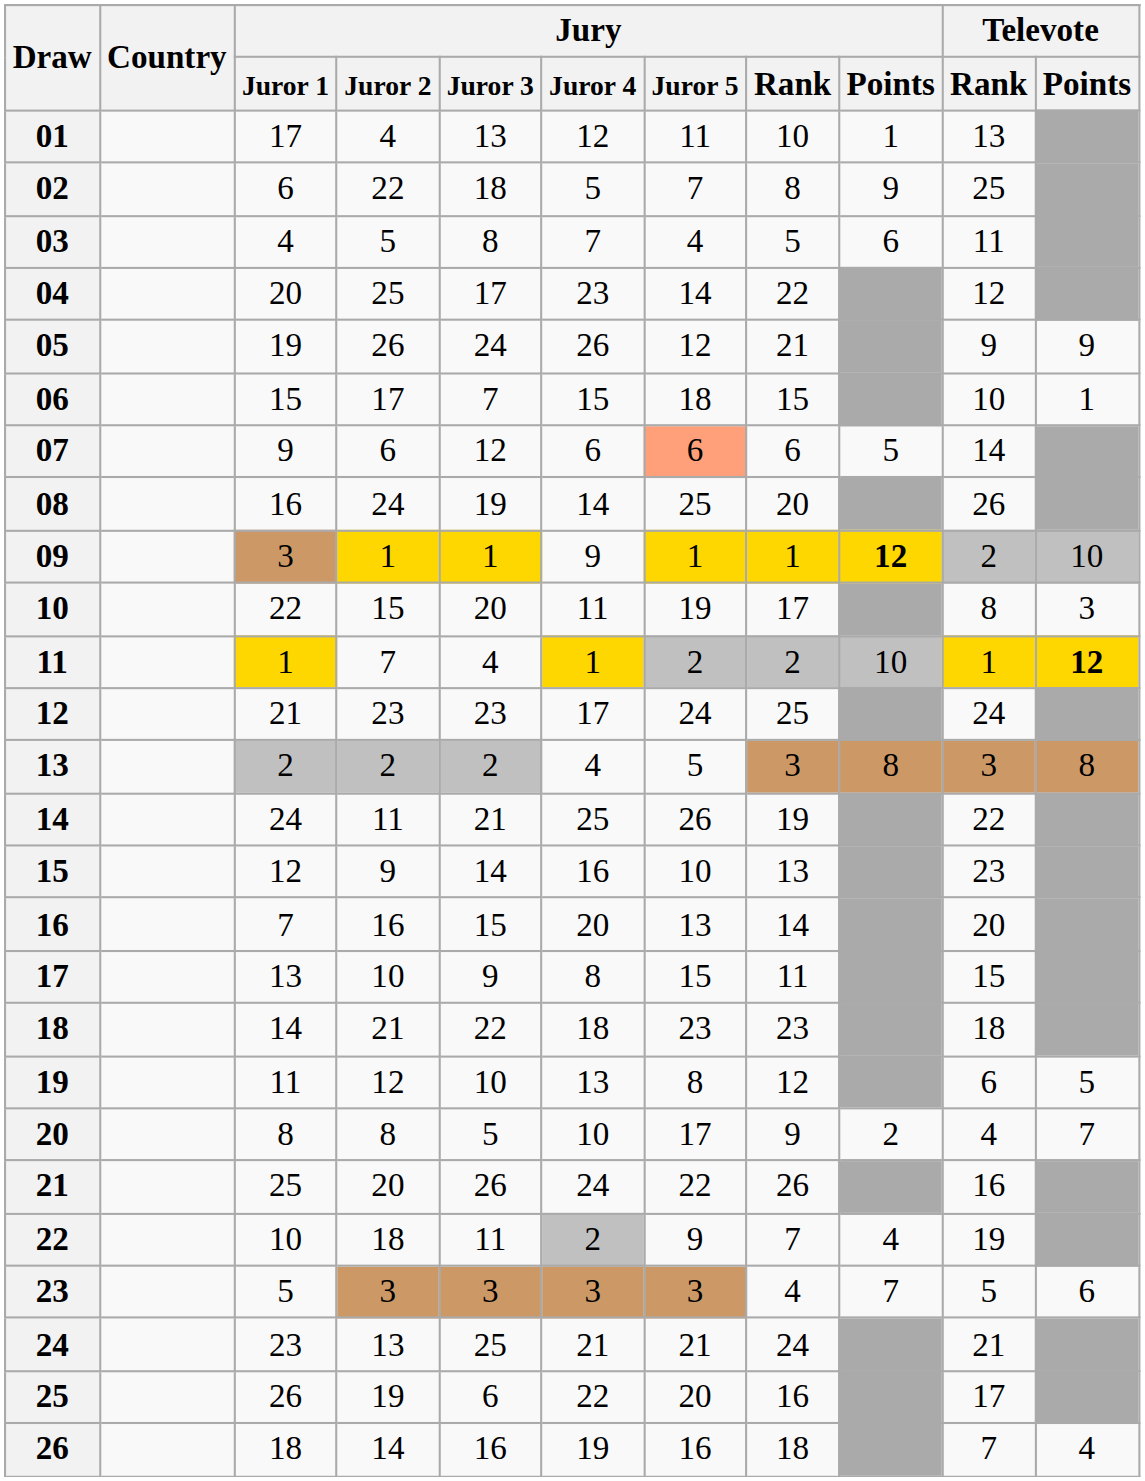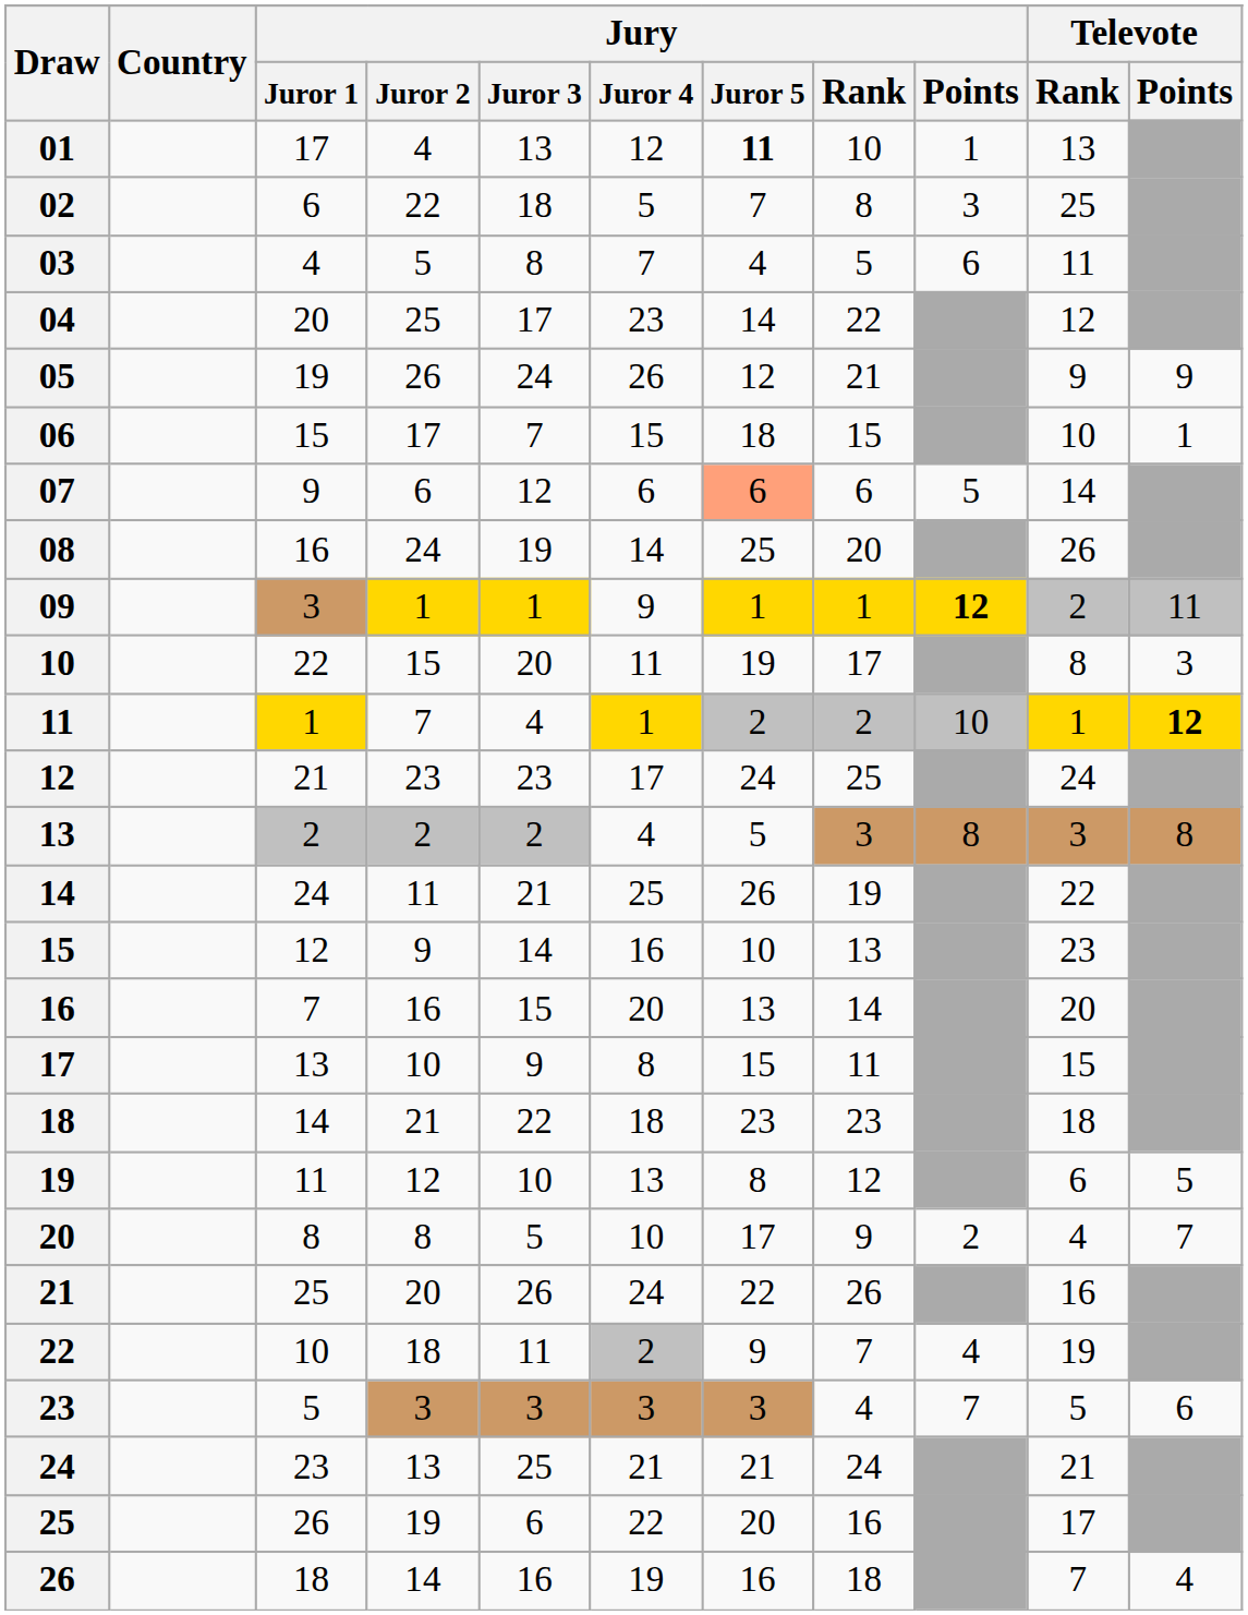 <table class="sortable wikitable collapsible plainrowheaders" style="text-align:center;">
 <tr>
 </tr>
 <tr>
 <th scope="col" rowspan="2">Draw</th>
 <th scope="col" rowspan="2">Country</th>
 <th scope="col" colspan="7">Jury</th>
 <th scope="col" colspan="2">Televote</th>
 </tr>
 <tr>
 <th scope="col"><small>Juror 1</small></th>
 <th scope="col"><small>Juror 2</small></th>
 <th scope="col"><small>Juror 3</small></th>
 <th scope="col"><small>Juror 4</small></th>
 <th scope="col"><small>Juror 5</small></th>
 <th scope="col">Rank</th>
 <th scope="col">Points</th>
 <th scope="col">Rank</th>
 <th scope="col">Points</th>
 </tr>
 <tr>
 <th scope="row" style="text-align:center;">01</th>
 <td style="text-align:left;"></td>
 <td>17</td>
 <td>4</td>
 <td>13</td>
 <td>12</td>
-<td>11</td>
+<td><strong>11</strong></td>
 <td>10</td>
 <td>1</td>
 <td>13</td>
 <td style="background:#AAAAAA;"></td>
 </tr>
 <tr>
 <th scope="row" style="text-align:center;">02</th>
 <td style="text-align:left;"></td>
 <td>6</td>
 <td>22</td>
 <td>18</td>
 <td>5</td>
 <td>7</td>
 <td>8</td>
-<td>9</td>
+<td>3</td>
 <td>25</td>
 <td style="background:#AAAAAA;"></td>
 </tr>
 <tr>
 <th scope="row" style="text-align:center;">03</th>
 <td style="text-align:left;"></td>
 <td>4</td>
 <td>5</td>
 <td>8</td>
 <td>7</td>
 <td>4</td>
 <td>5</td>
 <td>6</td>
 <td>11</td>
 <td style="background:#AAAAAA;"></td>
 </tr>
 <tr>
 <th scope="row" style="text-align:center;">04</th>
 <td style="text-align:left;"></td>
 <td>20</td>
 <td>25</td>
 <td>17</td>
 <td>23</td>
 <td>14</td>
 <td>22</td>
 <td style="background:#AAAAAA;"></td>
 <td>12</td>
 <td style="background:#AAAAAA;"></td>
 </tr>
 <tr>
 <th scope="row" style="text-align:center;">05</th>
 <td style="text-align:left;"></td>
 <td>19</td>
 <td>26</td>
 <td>24</td>
 <td>26</td>
 <td>12</td>
 <td>21</td>
 <td style="background:#AAAAAA;"></td>
 <td>9</td>
 <td>9</td>
 </tr>
 <tr>
 <th scope="row" style="text-align:center;">06</th>
 <td style="text-align:left;"></td>
 <td>15</td>
 <td>17</td>
 <td>7</td>
 <td>15</td>
 <td>18</td>
 <td>15</td>
 <td style="background:#AAAAAA;"></td>
 <td>10</td>
 <td>1</td>
 </tr>
 <tr>
 <th scope="row" style="text-align:center;">07</th>
 <td style="text-align:left;"></td>
 <td>9</td>
 <td>6</td>
 <td>12</td>
 <td>6</td>
 <td style="background: lightsalmon;">6</td>
 <td>6</td>
 <td>5</td>
 <td>14</td>
 <td style="background:#AAAAAA;"></td>
 </tr>
 <tr>
 <th scope="row" style="text-align:center;">08</th>
 <td style="text-align:left;"></td>
 <td>16</td>
 <td>24</td>
 <td>19</td>
 <td>14</td>
 <td>25</td>
 <td>20</td>
 <td style="background:#AAAAAA;"></td>
 <td>26</td>
 <td style="background:#AAAAAA;"></td>
 </tr>
 <tr>
 <th scope="row" style="text-align:center;">09</th>
 <td style="text-align:left;"></td>
 <td style="background:#CC9966;">3</td>
 <td style="background:gold;">1</td>
 <td style="background:gold;">1</td>
 <td>9</td>
 <td style="background:gold;">1</td>
 <td style="background:gold;">1</td>
 <td style="background:gold;"><strong>12</strong></td>
 <td style="background:silver;">2</td>
-<td style="background:silver;">10</td>
+<td style="background:silver;">11</td>
 </tr>
 <tr>
 <th scope="row" style="text-align:center;">10</th>
 <td style="text-align:left;"></td>
 <td>22</td>
 <td>15</td>
 <td>20</td>
 <td>11</td>
 <td>19</td>
 <td>17</td>
 <td style="background:#AAAAAA;"></td>
 <td>8</td>
 <td>3</td>
 </tr>
 <tr>
 <th scope="row" style="text-align:center;">11</th>
 <td style="text-align:left;"></td>
 <td style="background:gold;">1</td>
 <td>7</td>
 <td>4</td>
 <td style="background:gold;">1</td>
 <td style="background:silver;">2</td>
 <td style="background:silver;">2</td>
 <td style="background:silver;">10</td>
 <td style="background:gold;">1</td>
 <td style="background:gold;"><strong>12</strong></td>
 </tr>
 <tr>
 <th scope="row" style="text-align:center;">12</th>
 <td style="text-align:left;"></td>
 <td>21</td>
 <td>23</td>
 <td>23</td>
 <td>17</td>
 <td>24</td>
 <td>25</td>
 <td style="background:#AAAAAA;"></td>
 <td>24</td>
 <td style="background:#AAAAAA;"></td>
 </tr>
 <tr>
 <th scope="row" style="text-align:center;">13</th>
 <td style="text-align:left;"></td>
 <td style="background:silver;">2</td>
 <td style="background:silver;">2</td>
 <td style="background:silver;">2</td>
 <td>4</td>
 <td>5</td>
 <td style="background:#CC9966;">3</td>
 <td style="background:#CC9966;">8</td>
 <td style="background:#CC9966;">3</td>
 <td style="background:#CC9966;">8</td>
 </tr>
 <tr>
 <th scope="row" style="text-align:center;">14</th>
 <td style="text-align:left;"></td>
 <td>24</td>
 <td>11</td>
 <td>21</td>
 <td>25</td>
 <td>26</td>
 <td>19</td>
 <td style="background:#AAAAAA;"></td>
 <td>22</td>
 <td style="background:#AAAAAA;"></td>
 </tr>
 <tr>
 <th scope="row" style="text-align:center;">15</th>
 <td style="text-align:left;"></td>
 <td>12</td>
 <td>9</td>
 <td>14</td>
 <td>16</td>
 <td>10</td>
 <td>13</td>
 <td style="background:#AAAAAA;"></td>
 <td>23</td>
 <td style="background:#AAAAAA;"></td>
 </tr>
 <tr>
 <th scope="row" style="text-align:center;">16</th>
 <td style="text-align:left;"></td>
 <td>7</td>
 <td>16</td>
 <td>15</td>
 <td>20</td>
 <td>13</td>
 <td>14</td>
 <td style="background:#AAAAAA;"></td>
 <td>20</td>
 <td style="background:#AAAAAA;"></td>
 </tr>
 <tr>
 <th scope="row" style="text-align:center;">17</th>
 <td style="text-align:left;"></td>
 <td>13</td>
 <td>10</td>
 <td>9</td>
 <td>8</td>
 <td>15</td>
 <td>11</td>
 <td style="background:#AAAAAA;"></td>
 <td>15</td>
 <td style="background:#AAAAAA;"></td>
 </tr>
 <tr>
 <th scope="row" style="text-align:center;">18</th>
 <td style="text-align:left;"></td>
 <td>14</td>
 <td>21</td>
 <td>22</td>
 <td>18</td>
 <td>23</td>
 <td>23</td>
 <td style="background:#AAAAAA;"></td>
 <td>18</td>
 <td style="background:#AAAAAA;"></td>
 </tr>
 <tr>
 <th scope="row" style="text-align:center;">19</th>
 <td style="text-align:left;"></td>
 <td>11</td>
 <td>12</td>
 <td>10</td>
 <td>13</td>
 <td>8</td>
 <td>12</td>
 <td style="background:#AAAAAA;"></td>
 <td>6</td>
 <td>5</td>
 </tr>
 <tr>
 <th scope="row" style="text-align:center;">20</th>
 <td style="text-align:left;"></td>
 <td>8</td>
 <td>8</td>
 <td>5</td>
 <td>10</td>
 <td>17</td>
 <td>9</td>
 <td>2</td>
 <td>4</td>
 <td>7</td>
 </tr>
 <tr>
 <th scope="row" style="text-align:center;">21</th>
 <td style="text-align:left;"></td>
 <td>25</td>
 <td>20</td>
 <td>26</td>
 <td>24</td>
 <td>22</td>
 <td>26</td>
 <td style="background:#AAAAAA;"></td>
 <td>16</td>
 <td style="background:#AAAAAA;"></td>
 </tr>
 <tr>
 <th scope="row" style="text-align:center;">22</th>
 <td style="text-align:left;"></td>
 <td>10</td>
 <td>18</td>
 <td>11</td>
 <td style="background:silver;">2</td>
 <td>9</td>
 <td>7</td>
 <td>4</td>
 <td>19</td>
 <td style="background:#AAAAAA;"></td>
 </tr>
 <tr>
 <th scope="row" style="text-align:center;">23</th>
 <td style="text-align:left;"></td>
 <td>5</td>
 <td style="background:#CC9966;">3</td>
 <td style="background:#CC9966;">3</td>
 <td style="background:#CC9966;">3</td>
 <td style="background:#CC9966;">3</td>
 <td>4</td>
 <td>7</td>
 <td>5</td>
 <td>6</td>
 </tr>
 <tr>
 <th scope="row" style="text-align:center;">24</th>
 <td style="text-align:left;"></td>
 <td>23</td>
 <td>13</td>
 <td>25</td>
 <td>21</td>
 <td>21</td>
 <td>24</td>
 <td style="background:#AAAAAA;"></td>
 <td>21</td>
 <td style="background:#AAAAAA;"></td>
 </tr>
 <tr>
 <th scope="row" style="text-align:center;">25</th>
 <td style="text-align:left;"></td>
 <td>26</td>
 <td>19</td>
 <td>6</td>
 <td>22</td>
 <td>20</td>
 <td>16</td>
 <td style="background:#AAAAAA;"></td>
 <td>17</td>
 <td style="background:#AAAAAA;"></td>
 </tr>
 <tr>
 <th scope="row" style="text-align:center;">26</th>
 <td style="text-align:left;"></td>
 <td>18</td>
 <td>14</td>
 <td>16</td>
 <td>19</td>
 <td>16</td>
 <td>18</td>
 <td style="background:#AAAAAA;"></td>
 <td>7</td>
 <td>4</td>
 </tr>
 </table>
